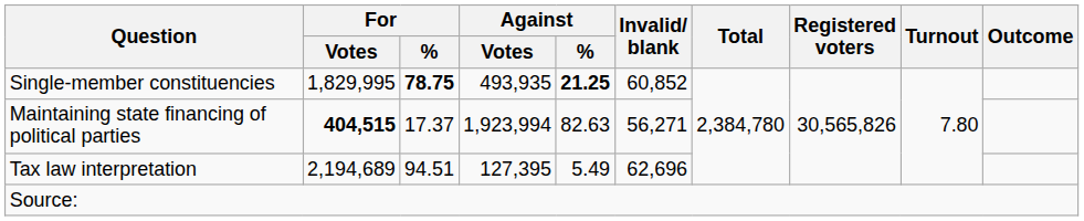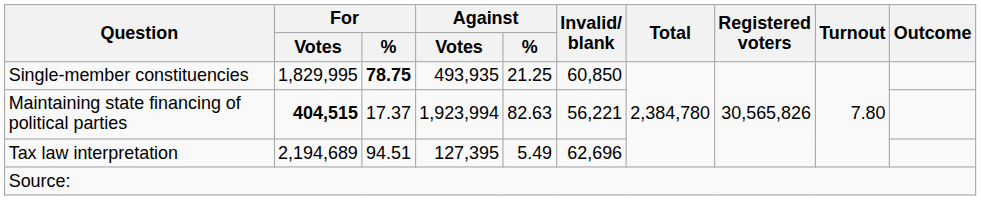 <table class=wikitable style=text-align:right>
 <tr>
 <th rowspan=2>Question</th>
 <th colspan=2>For</th>
 <th colspan=2>Against</th>
 <th rowspan=2>Invalid/<br>blank</th>
 <th rowspan=2>Total</th>
 <th rowspan=2>Registered<br>voters</th>
 <th rowspan=2>Turnout</th>
 <th rowspan=2>Outcome</th>
 </tr>
 <tr>
 <th>Votes</th>
 <th>%</th>
 <th>Votes</th>
 <th>%</th>
 </tr>
 <tr>
 <td align=left>Single-member constituencies</td>
 <td>1,829,995</td>
 <td><strong>78.75</strong></td>
 <td>493,935</td>
-<td><strong>21.25</strong></td>
-<td>60,852</td>
+<td>21.25</td>
+<td>60,850</td>
 <td rowspan=3>2,384,780</td>
 <td rowspan=3>30,565,826</td>
 <td rowspan=3>7.80</td>
 <td></td>
 </tr>
 <tr>
 <td align=left>Maintaining state financing of political parties</td>
 <td><strong>404,515</strong></td>
 <td>17.37</td>
 <td>1,923,994</td>
 <td>82.63</td>
-<td>56,271</td>
+<td>56,221</td>
 <td></td>
 </tr>
 <tr>
 <td align=left>Tax law interpretation</td>
 <td>2,194,689</td>
 <td>94.51</td>
 <td>127,395</td>
 <td>5.49</td>
 <td>62,696</td>
 <td></td>
 </tr>
 <tr>
 <td colspan=13 align=left>Source: </td>
 </tr>
 </table>
